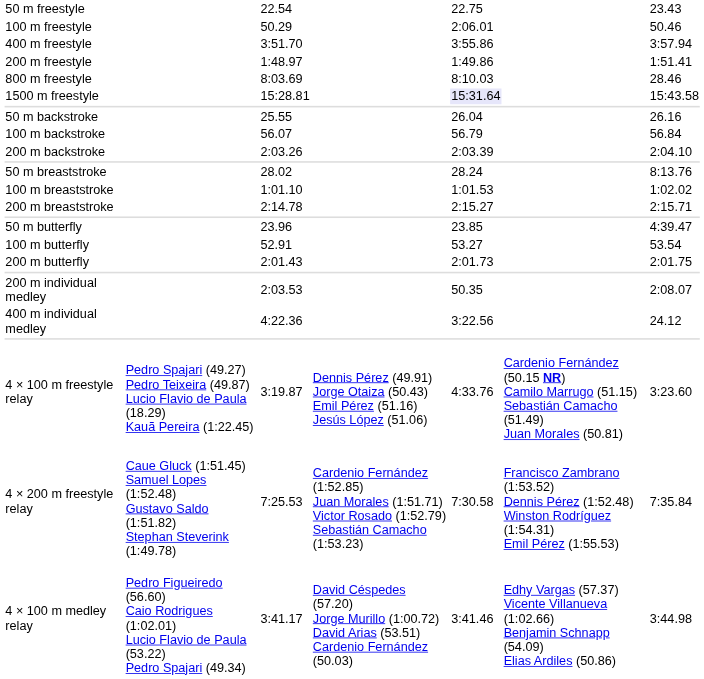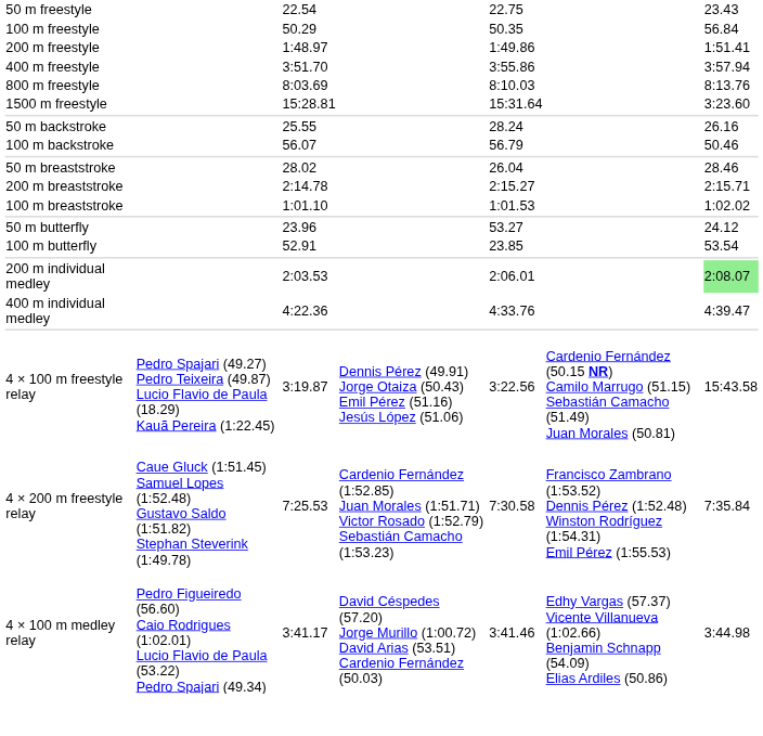 <table>
 <tr>
 <td>50 m freestyle</td>
 <td></td>
 <td>22.54</td>
 <td></td>
 <td>22.75</td>
 <td></td>
 <td>23.43</td>
 </tr>
 <tr>
 <td>100 m freestyle</td>
 <td></td>
 <td>50.29</td>
 <td></td>
-<td>2:06.01</td>
+<td>50.35</td>
 <td></td>
-<td>50.46</td>
+<td>56.84</td>
+</tr>
+<tr>
+<td>200 m freestyle</td>
+<td></td>
+<td>1:48.97</td>
+<td></td>
+<td>1:49.86</td>
+<td></td>
+<td>1:51.41</td>
 </tr>
 <tr>
 <td>400 m freestyle</td>
 <td></td>
 <td>3:51.70</td>
 <td></td>
 <td>3:55.86</td>
 <td></td>
 <td>3:57.94</td>
 </tr>
 <tr>
-<td>200 m freestyle</td>
-<td></td>
-<td>1:48.97</td>
-<td></td>
-<td>1:49.86</td>
-<td></td>
-<td>1:51.41</td>
-</tr>
-<tr>
 <td>800 m freestyle</td>
 <td></td>
 <td>8:03.69</td>
 <td></td>
 <td>8:10.03</td>
 <td></td>
-<td>28.46</td>
+<td>8:13.76</td>
 </tr>
 <tr>
 <td>1500 m freestyle</td>
 <td></td>
 <td>15:28.81</td>
 <td></td>
-<td style="background: lavender;">15:31.64</td>
+<td>15:31.64</td>
 <td></td>
-<td>15:43.58</td>
+<td>3:23.60</td>
 </tr>
 <tr bgcolor=#DDDDDD>
 <td colspan=7></td>
 </tr>
 <tr>
 <td>50 m backstroke</td>
 <td></td>
 <td>25.55</td>
 <td></td>
-<td>26.04</td>
+<td>28.24</td>
 <td></td>
 <td>26.16</td>
 </tr>
 <tr>
 <td>100 m backstroke</td>
 <td></td>
 <td>56.07</td>
 <td></td>
 <td>56.79</td>
 <td></td>
-<td>56.84</td>
-</tr>
-<tr>
-<td>200 m backstroke</td>
-<td></td>
-<td>2:03.26</td>
-<td></td>
-<td>2:03.39</td>
-<td></td>
-<td>2:04.10</td>
+<td>50.46</td>
 </tr>
 <tr bgcolor=#DDDDDD>
 <td colspan=7></td>
 </tr>
 <tr>
 <td>50 m breaststroke</td>
 <td></td>
 <td>28.02</td>
 <td></td>
-<td>28.24</td>
+<td>26.04</td>
 <td></td>
-<td>8:13.76</td>
+<td>28.46</td>
+</tr>
+<tr>
+<td>200 m breaststroke</td>
+<td></td>
+<td>2:14.78</td>
+<td></td>
+<td>2:15.27</td>
+<td></td>
+<td>2:15.71</td>
 </tr>
 <tr>
 <td>100 m breaststroke</td>
 <td></td>
 <td>1:01.10</td>
 <td></td>
 <td>1:01.53</td>
 <td></td>
 <td>1:02.02</td>
 </tr>
-<tr>
-<td>200 m breaststroke</td>
-<td></td>
-<td>2:14.78</td>
-<td></td>
-<td>2:15.27</td>
-<td></td>
-<td>2:15.71</td>
-</tr>
 <tr bgcolor=#DDDDDD>
 <td colspan=7></td>
 </tr>
 <tr>
 <td>50 m butterfly</td>
 <td></td>
 <td>23.96</td>
 <td></td>
-<td>23.85</td>
+<td>53.27</td>
 <td></td>
-<td>4:39.47</td>
+<td>24.12</td>
 </tr>
 <tr>
 <td>100 m butterfly</td>
 <td></td>
 <td>52.91</td>
 <td></td>
-<td>53.27</td>
+<td>23.85</td>
 <td></td>
 <td>53.54</td>
-</tr>
-<tr>
-<td>200 m butterfly</td>
-<td></td>
-<td>2:01.43</td>
-<td></td>
-<td>2:01.73</td>
-<td></td>
-<td>2:01.75</td>
 </tr>
 <tr bgcolor=#DDDDDD>
 <td colspan=7></td>
 </tr>
 <tr>
 <td>200 m individual medley</td>
 <td></td>
 <td>2:03.53</td>
 <td></td>
-<td>50.35</td>
+<td>2:06.01</td>
 <td></td>
-<td>2:08.07</td>
+<td style="background: lightgreen;">2:08.07</td>
 </tr>
 <tr>
 <td>400 m individual medley</td>
 <td></td>
 <td>4:22.36</td>
 <td></td>
-<td>3:22.56</td>
+<td>4:33.76</td>
 <td></td>
-<td>24.12</td>
+<td>4:39.47</td>
 </tr>
 <tr bgcolor=#DDDDDD>
 <td colspan=7></td>
 </tr>
 <tr>
 <td>4 × 100 m freestyle relay</td>
 <td><br><a href='#'>Pedro Spajari</a> (49.27)<br><a href='#'>Pedro Teixeira</a> (49.87)<br><a href='#'>Lucio Flavio de Paula</a> (18.29)<br><a href='#'>Kauã Pereira</a> (1:22.45)</td>
 <td>3:19.87</td>
 <td><br><a href='#'>Dennis Pérez</a> (49.91)<br><a href='#'>Jorge Otaiza</a> (50.43)<br><a href='#'>Emil Pérez</a> (51.16)<br><a href='#'>Jesús López</a> (51.06)</td>
-<td>4:33.76</td>
+<td>3:22.56</td>
 <td><br><a href='#'>Cardenio Fernández</a> (50.15 <strong><a href='#'>NR</a></strong>)<br><a href='#'>Camilo Marrugo</a> (51.15)<br><a href='#'>Sebastián Camacho</a> (51.49)<br><a href='#'>Juan Morales</a> (50.81)</td>
-<td>3:23.60</td>
+<td>15:43.58</td>
 </tr>
 <tr>
 <td>4 × 200 m freestyle relay</td>
 <td><br><a href='#'>Caue Gluck</a> (1:51.45)<br><a href='#'>Samuel Lopes</a> (1:52.48)<br><a href='#'>Gustavo Saldo</a> (1:51.82)<br><a href='#'>Stephan Steverink</a> (1:49.78)</td>
 <td>7:25.53</td>
 <td><br><a href='#'>Cardenio Fernández</a> (1:52.85)<br><a href='#'>Juan Morales</a> (1:51.71)<br><a href='#'>Victor Rosado</a> (1:52.79)<br><a href='#'>Sebastián Camacho</a> (1:53.23)</td>
 <td>7:30.58</td>
 <td><br><a href='#'>Francisco Zambrano</a> (1:53.52)<br><a href='#'>Dennis Pérez</a> (1:52.48)<br><a href='#'>Winston Rodríguez</a> (1:54.31)<br><a href='#'>Emil Pérez</a> (1:55.53)</td>
 <td>7:35.84</td>
 </tr>
 <tr>
 <td>4 × 100 m medley relay</td>
 <td><br><a href='#'>Pedro Figueiredo</a> (56.60)<br><a href='#'>Caio Rodrigues</a> (1:02.01)<br><a href='#'>Lucio Flavio de Paula</a> (53.22)<br><a href='#'>Pedro Spajari</a> (49.34)</td>
 <td>3:41.17</td>
 <td><br><a href='#'>David Céspedes</a> (57.20)<br><a href='#'>Jorge Murillo</a> (1:00.72)<br><a href='#'>David Arias</a> (53.51)<br><a href='#'>Cardenio Fernández</a> (50.03)</td>
 <td>3:41.46</td>
 <td><br><a href='#'>Edhy Vargas</a> (57.37)<br><a href='#'>Vicente Villanueva</a> (1:02.66)<br><a href='#'>Benjamin Schnapp</a> (54.09)<br><a href='#'>Elias Ardiles</a> (50.86)</td>
 <td>3:44.98</td>
 </tr>
 </table>
